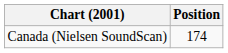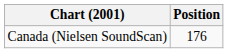 <table class="wikitable">
 <tr>
 <th>Chart (2001)</th>
 <th>Position</th>
 </tr>
 <tr>
 <td>Canada (Nielsen SoundScan)</td>
-<td align="center">174</td>
+<td align="center">176</td>
 </tr>
 </table>
